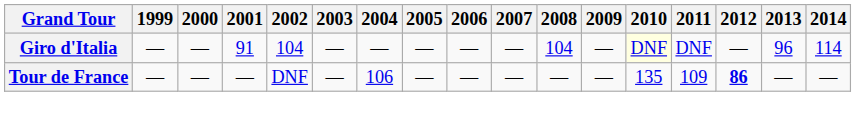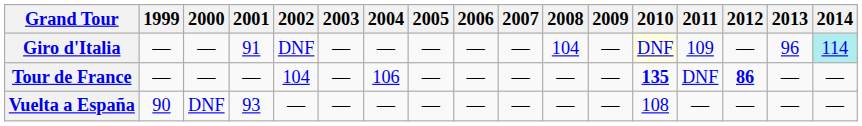 <table class="wikitable plainrowheaders">
 <tr>
 <th scope="col"><a href='#'>Grand Tour</a></th>
 <th scope="col">1999</th>
 <th scope="col">2000</th>
 <th scope="col">2001</th>
 <th scope="col">2002</th>
 <th scope="col">2003</th>
 <th scope="col">2004</th>
 <th scope="col">2005</th>
 <th scope="col">2006</th>
 <th scope="col">2007</th>
 <th scope="col">2008</th>
 <th scope="col">2009</th>
 <th scope="col">2010</th>
 <th scope="col">2011</th>
 <th scope="col">2012</th>
 <th scope="col">2013</th>
 <th scope="col">2014</th>
 </tr>
 <tr style="text-align:center;">
 <th scope="row"> <a href='#'>Giro d'Italia</a></th>
 <td>—</td>
 <td>—</td>
 <td style="text-align:center;"><a href='#'>91</a></td>
-<td><a href='#'>104</a></td>
+<td style="text-align:center;"><a href='#'>DNF</a></td>
 <td>—</td>
 <td>—</td>
 <td>—</td>
 <td>—</td>
 <td>—</td>
 <td style="text-align:center;"><a href='#'>104</a></td>
 <td>—</td>
 <td style="background: lightyellow; text-align:center;"><a href='#'>DNF</a></td>
-<td style="text-align:center;"><a href='#'>DNF</a></td>
+<td><a href='#'>109</a></td>
 <td>—</td>
 <td style="text-align:center;"><a href='#'>96</a></td>
-<td style="text-align:center;"><a href='#'>114</a></td>
+<td style="background: paleturquoise; text-align:center;"><a href='#'>114</a></td>
 </tr>
 <tr style="text-align:center;">
 <th scope="row"> <a href='#'>Tour de France</a></th>
 <td>—</td>
 <td>—</td>
 <td>—</td>
-<td style="text-align:center;"><a href='#'>DNF</a></td>
+<td><a href='#'>104</a></td>
 <td>—</td>
 <td><a href='#'>106</a></td>
 <td>—</td>
 <td>—</td>
 <td>—</td>
 <td>—</td>
 <td>—</td>
-<td><a href='#'>135</a></td>
-<td><a href='#'>109</a></td>
+<td><strong><a href='#'>135</a></strong></td>
+<td style="text-align:center;"><a href='#'>DNF</a></td>
 <td><strong><a href='#'>86</a></strong></td>
 <td>—</td>
 <td>—</td>
 </tr>
+<tr style="text-align:center;">
+<th scope="row"> <a href='#'>Vuelta a España</a></th>
+<td><a href='#'>90</a></td>
+<td><a href='#'>DNF</a></td>
+<td><a href='#'>93</a></td>
+<td>—</td>
+<td>—</td>
+<td>—</td>
+<td>—</td>
+<td>—</td>
+<td>—</td>
+<td>—</td>
+<td>—</td>
+<td><a href='#'>108</a></td>
+<td>—</td>
+<td>—</td>
+<td>—</td>
+<td>—</td>
+</tr>
 </table>
